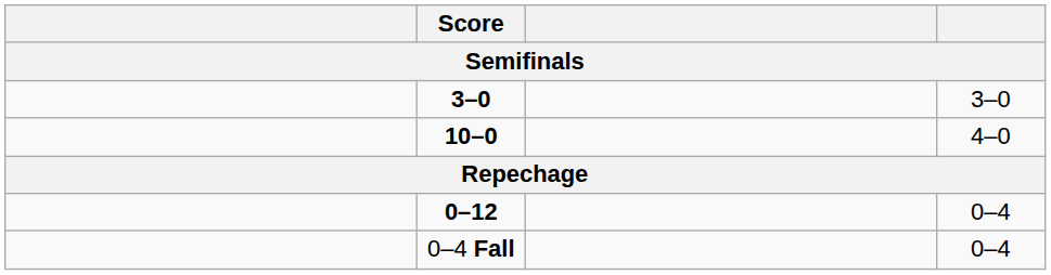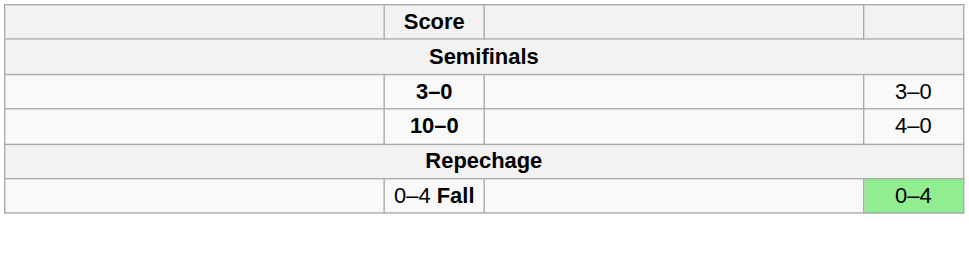 <table class="wikitable" style="text-align: left;">
 <tr>
 <th align="right" width="270"></th>
 <th width="65">Score</th>
 <th align="left" width="270"></th>
 <th width="65"></th>
 </tr>
 <tr>
 <th colspan=4>Semifinals</th>
 </tr>
 <tr>
 <td><strong></strong></td>
 <td align="center"><strong>3–0</strong></td>
 <td></td>
 <td align=center>3–0 <strong></strong></td>
 </tr>
 <tr>
 <td><strong></strong></td>
 <td align="center"><strong>10–0</strong></td>
 <td></td>
 <td align=center>4–0 <strong></strong></td>
 </tr>
 <tr>
 <th colspan=4>Repechage</th>
 </tr>
 <tr>
 <td></td>
-<td align="center"><strong>0–12</strong></td>
-<td><strong></strong></td>
-<td align=center>0–4 <strong></strong></td>
-</tr>
-<tr>
-<td></td>
 <td align="center">0–4 <strong>Fall</strong></td>
 <td><strong></strong></td>
-<td align=center>0–4 <strong></strong></td>
+<td align=center style="background: lightgreen;">0–4 <strong></strong></td>
 </tr>
 </table>
